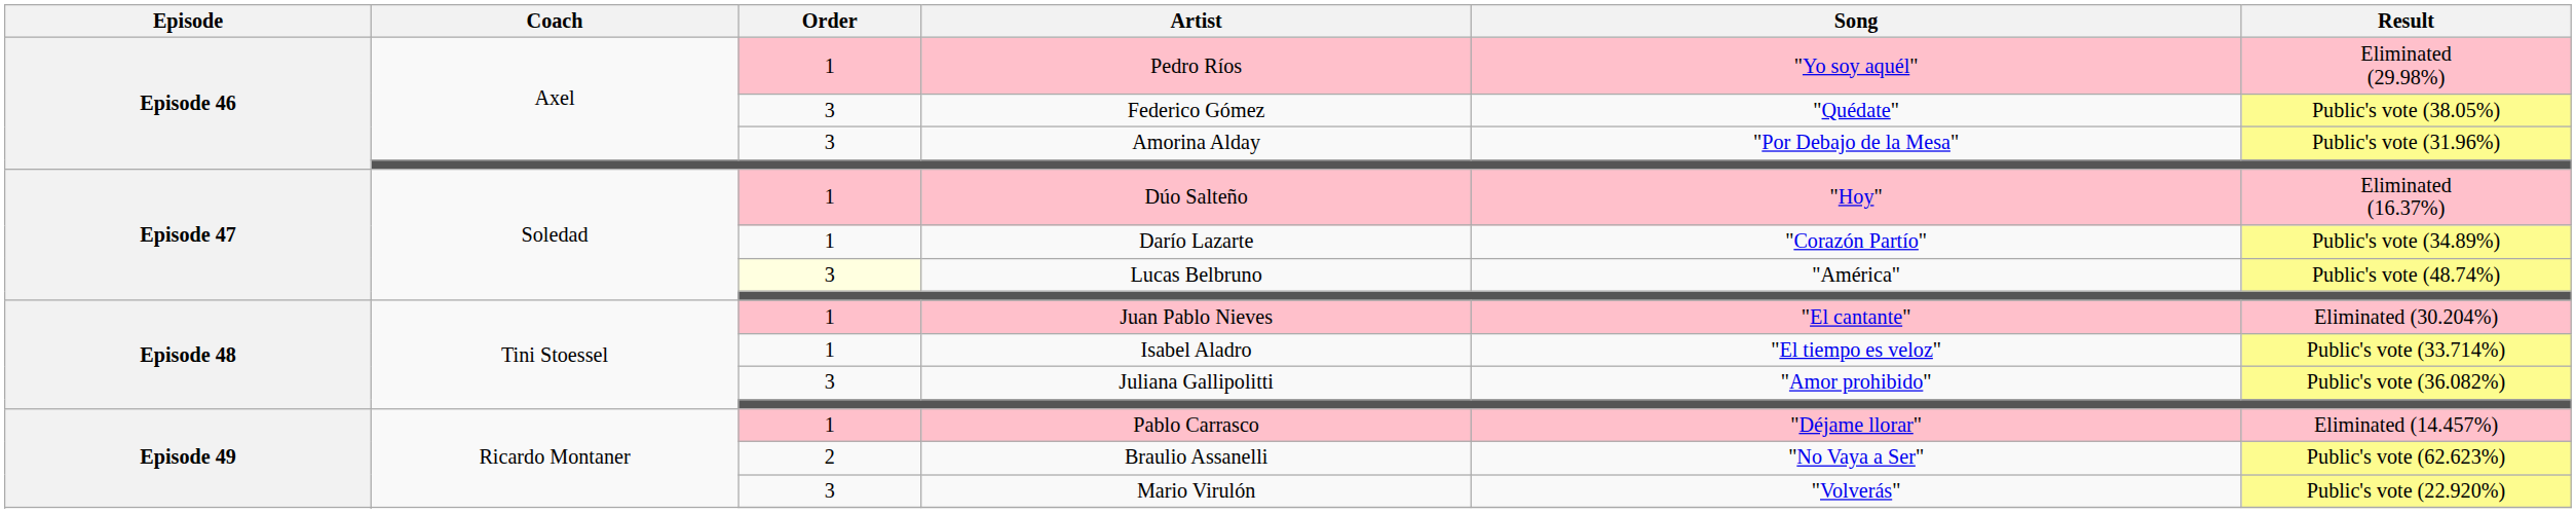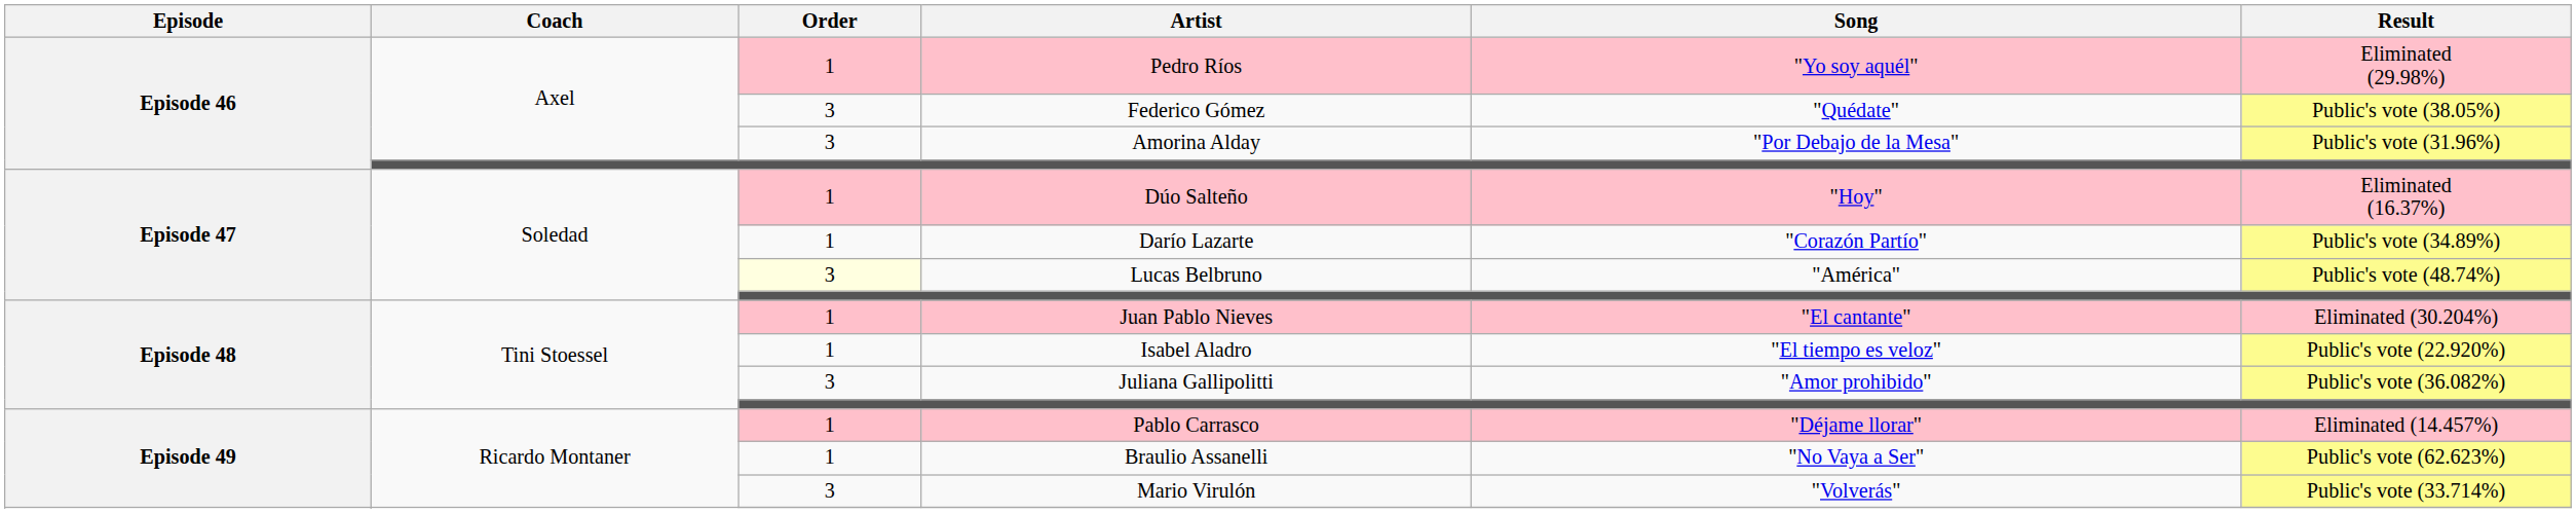 <table class="wikitable" style="text-align:center; width:100%;">
 <tr>
 <th style="width:10%;">Episode</th>
 <th style="width:10%;">Coach</th>
 <th style="width:05%;">Order</th>
 <th style="width:15%;">Artist</th>
 <th style="width:21%;">Song</th>
 <th style="width:9%;">Result</th>
 </tr>
 <tr>
 <th rowspan="4" scope="row">Episode 46<br><small></small></th>
 <td rowspan="3">Axel</td>
 <td style="background:pink;">1</td>
 <td style="background:pink;">Pedro Ríos</td>
 <td style="background:pink;">"<a href='#'>Yo soy aquél</a>"</td>
 <td style="background:pink;">Eliminated<br>(29.98%)</td>
 </tr>
 <tr>
 <td>3</td>
 <td>Federico Gómez</td>
 <td>"<a href='#'>Quédate</a>"</td>
 <td style="background:#fdfc8f;">Public's vote (38.05%)</td>
 </tr>
 <tr>
 <td>3</td>
 <td>Amorina Alday</td>
 <td>"<a href='#'>Por Debajo de la Mesa</a>"</td>
 <td style="background:#fdfc8f;">Public's vote (31.96%)</td>
 </tr>
 <tr>
 <td colspan="6" style="background:#555;"></td>
 </tr>
 <tr>
 <th rowspan="4" scope="row">Episode 47<br><small></small></th>
 <td rowspan="4">Soledad</td>
 <td style="background:pink;">1</td>
 <td style="background:pink;">Dúo Salteño</td>
 <td style="background:pink;">"<a href='#'>Hoy</a>"</td>
 <td style="background:pink;">Eliminated<br>(16.37%)</td>
 </tr>
 <tr>
 <td>1</td>
 <td>Darío Lazarte</td>
 <td>"<a href='#'>Corazón Partío</a>"</td>
 <td style="background:#fdfc8f;">Public's vote (34.89%)</td>
 </tr>
 <tr>
 <td style="background: lightyellow;">3</td>
 <td>Lucas Belbruno</td>
 <td>"América"</td>
 <td style="background:#fdfc8f;">Public's vote (48.74%)</td>
 </tr>
 <tr>
 <td colspan="6" style="background:#555;"></td>
 </tr>
 <tr>
 <th rowspan="4" scope="row">Episode 48<br><small></small></th>
 <td rowspan="4">Tini Stoessel</td>
 <td style="background:pink;">1</td>
 <td style="background:pink;">Juan Pablo Nieves</td>
 <td style="background:pink;">"<a href='#'>El cantante</a>"</td>
 <td style="background:pink;">Eliminated (30.204%)</td>
 </tr>
 <tr>
 <td>1</td>
 <td>Isabel Aladro</td>
 <td>"<a href='#'>El tiempo es veloz</a>"</td>
-<td style="background:#fdfc8f;">Public's vote (33.714%)</td>
+<td style="background:#fdfc8f;">Public's vote (22.920%)</td>
 </tr>
 <tr>
 <td>3</td>
 <td>Juliana Gallipolitti</td>
 <td>"<a href='#'>Amor prohibido</a>"</td>
 <td style="background:#fdfc8f;">Public's vote (36.082%)</td>
 </tr>
 <tr>
 <td colspan="6" style="background:#555;"></td>
 </tr>
 <tr>
 <th rowspan="4" scope="row">Episode 49<br><small></small></th>
 <td rowspan="4">Ricardo Montaner</td>
 <td style="background:pink;">1</td>
 <td style="background:pink;">Pablo Carrasco</td>
 <td style="background:pink;">"<a href='#'>Déjame llorar</a>"</td>
 <td style="background:pink;">Eliminated (14.457%)</td>
 </tr>
 <tr>
-<td>2</td>
+<td>1</td>
 <td>Braulio Assanelli</td>
 <td>"<a href='#'>No Vaya a Ser</a>"</td>
 <td style="background:#fdfc8f;">Public's vote (62.623%)</td>
 </tr>
 <tr>
 <td>3</td>
 <td>Mario Virulón</td>
 <td>"<a href='#'>Volverás</a>"</td>
-<td style="background:#fdfc8f;">Public's vote (22.920%)</td>
+<td style="background:#fdfc8f;">Public's vote (33.714%)</td>
 </tr>
 <tr>
 </tr>
 </table>
